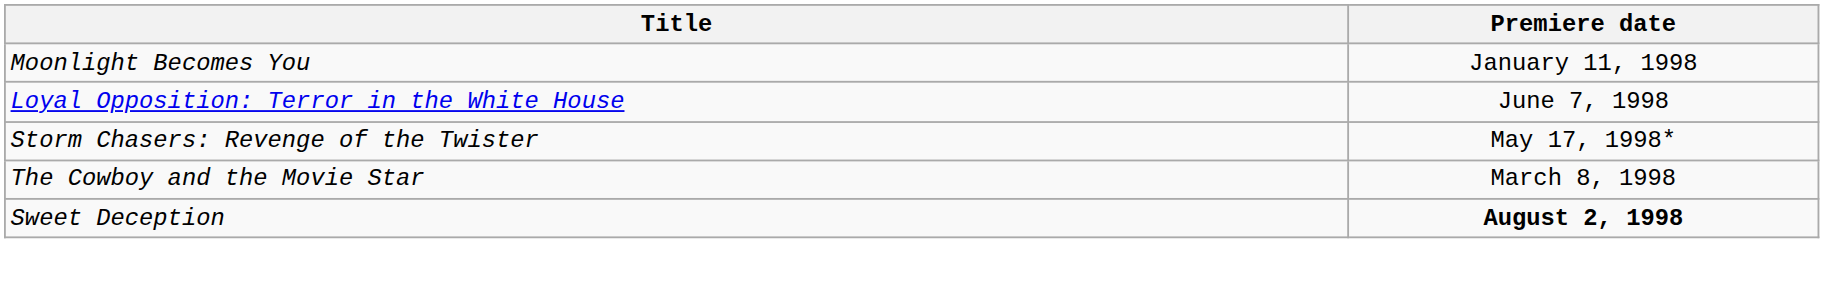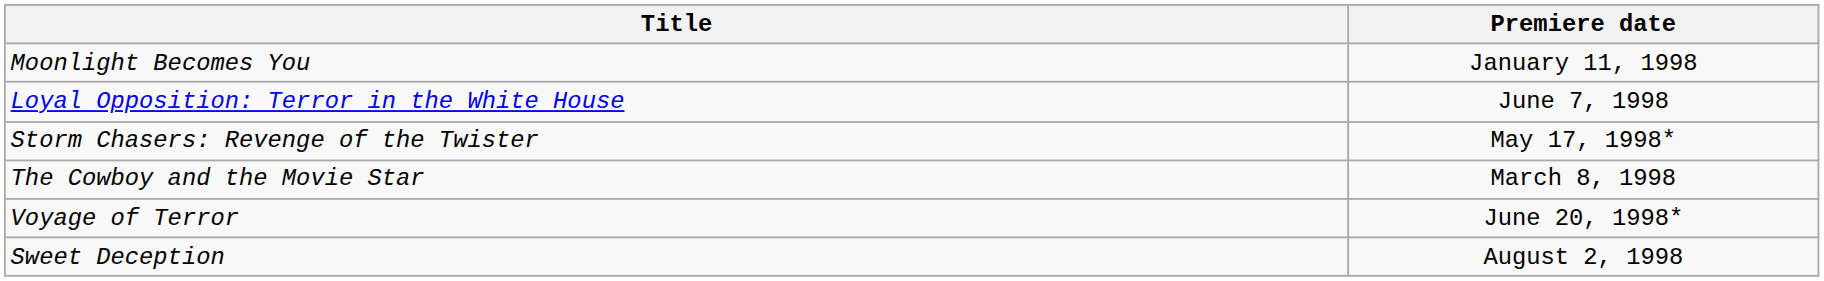 <table class="wikitable plainrowheaders sortable" style="width:50%;text-align:center;">
 <tr>
 <th scope="col" style="width:40%;">Title</th>
 <th scope="col" style="width:14%;">Premiere date</th>
 </tr>
 <tr>
 <td scope="row" style="text-align:left;"><em>Moonlight Becomes You</em></td>
 <td>January 11, 1998</td>
 </tr>
 <tr>
 <td scope="row" style="text-align:left;"><em><a href='#'>Loyal Opposition: Terror in the White House</a></em></td>
 <td>June 7, 1998</td>
 </tr>
 <tr>
 <td scope="row" style="text-align:left;"><em>Storm Chasers: Revenge of the Twister</em></td>
 <td>May 17, 1998*</td>
 </tr>
 <tr>
 <td scope="row" style="text-align:left;"><em>The Cowboy and the Movie Star</em></td>
 <td>March 8, 1998</td>
 </tr>
 <tr>
+<td scope="row" style="text-align:left;"><em>Voyage of Terror</em></td>
+<td>June 20, 1998*</td>
+</tr>
+<tr>
 <td scope="row" style="text-align:left;"><em>Sweet Deception</em></td>
-<td><strong>August 2, 1998</strong></td>
+<td>August 2, 1998</td>
 </tr>
 </table>
